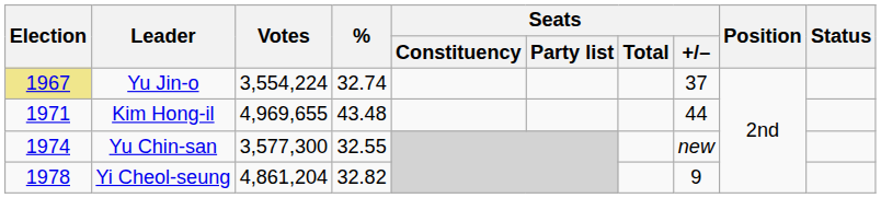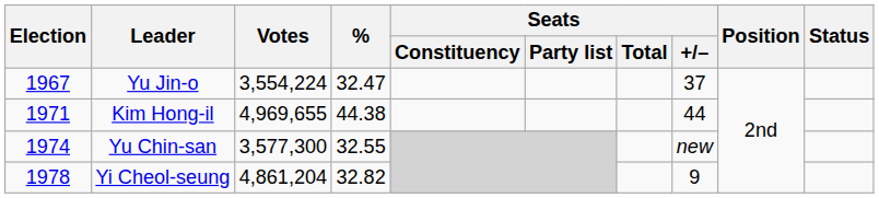 <table class="wikitable" style="text-align:center">
 <tr>
 <th rowspan="2">Election</th>
 <th rowspan="2">Leader</th>
 <th rowspan="2">Votes</th>
 <th rowspan="2">%</th>
 <th colspan="4">Seats</th>
 <th rowspan="2">Position</th>
 <th rowspan="2">Status</th>
 </tr>
 <tr>
 <th>Constituency</th>
 <th>Party list</th>
 <th>Total</th>
 <th>+/–</th>
 </tr>
 <tr>
-<td style="background: khaki;"><a href='#'>1967</a></td>
+<td><a href='#'>1967</a></td>
 <td><a href='#'>Yu Jin-o</a></td>
 <td>3,554,224</td>
-<td>32.74</td>
+<td>32.47</td>
 <td></td>
 <td></td>
 <td></td>
 <td> 37</td>
 <td rowspan="4">2nd</td>
 <td></td>
 </tr>
 <tr>
 <td><a href='#'>1971</a></td>
 <td><a href='#'>Kim Hong-il</a></td>
 <td>4,969,655</td>
-<td>43.48</td>
+<td>44.38</td>
 <td></td>
 <td></td>
 <td></td>
 <td> 44</td>
 <td></td>
 </tr>
 <tr>
 <td><a href='#'>1974</a></td>
 <td><a href='#'>Yu Chin-san</a></td>
 <td>3,577,300</td>
 <td>32.55</td>
 <td colspan=2 rowspan="2" bgcolor="lightgrey"></td>
 <td></td>
 <td><em>new</em></td>
 <td></td>
 </tr>
 <tr>
 <td><a href='#'>1978</a></td>
 <td><a href='#'>Yi Cheol-seung</a></td>
 <td>4,861,204</td>
 <td>32.82</td>
 <td></td>
 <td> 9</td>
 <td></td>
 </tr>
 </table>
